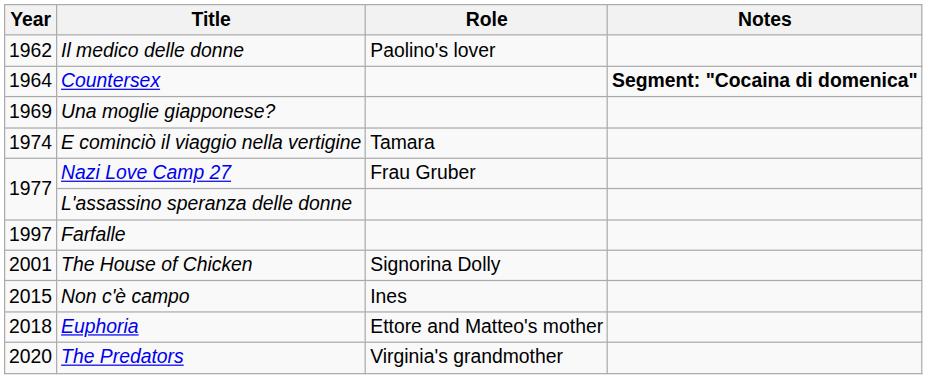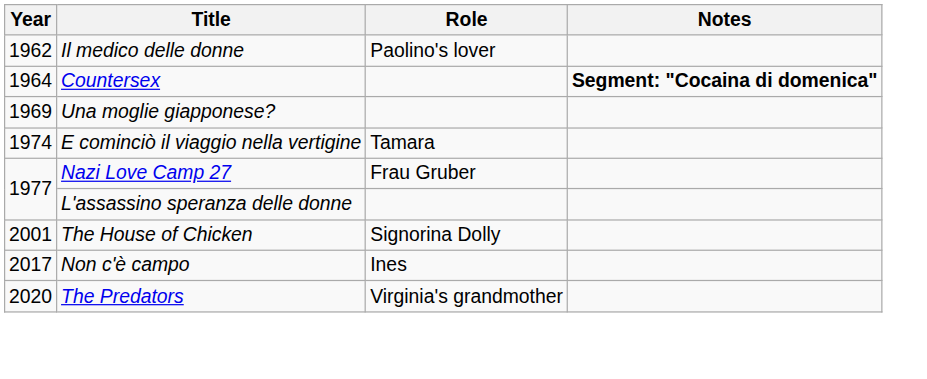 <table class="wikitable plainrowheaders sortable">
 <tr>
 <th scope="col">Year</th>
 <th scope="col">Title</th>
 <th scope="col">Role</th>
 <th scope="col">Notes</th>
 </tr>
 <tr>
 <td>1962</td>
 <td><em>Il medico delle donne</em></td>
 <td>Paolino's lover</td>
 <td></td>
 </tr>
 <tr>
 <td>1964</td>
 <td><em><a href='#'>Countersex</a></em></td>
 <td></td>
 <td><strong>Segment: "Cocaina di domenica"</strong></td>
 </tr>
 <tr>
 <td>1969</td>
 <td><em>Una moglie giapponese?</em></td>
 <td></td>
 <td></td>
 </tr>
 <tr>
 <td>1974</td>
 <td><em>E cominciò il viaggio nella vertigine</em></td>
 <td>Tamara</td>
 <td></td>
 </tr>
 <tr>
 <td rowspan=2>1977</td>
 <td><em><a href='#'>Nazi Love Camp 27</a></em></td>
 <td>Frau Gruber</td>
 <td></td>
 </tr>
 <tr>
 <td><em>L'assassino speranza delle donne</em></td>
 <td></td>
 <td></td>
 </tr>
 <tr>
-<td>1997</td>
-<td><em>Farfalle</em></td>
-<td></td>
-<td></td>
-</tr>
-<tr>
 <td>2001</td>
 <td><em>The House of Chicken</em></td>
 <td>Signorina Dolly</td>
 <td></td>
 </tr>
 <tr>
-<td>2015</td>
+<td>2017</td>
 <td><em>Non c'è campo</em></td>
 <td>Ines</td>
-<td></td>
-</tr>
-<tr>
-<td>2018</td>
-<td><em><a href='#'>Euphoria</a></em></td>
-<td>Ettore and Matteo's mother</td>
 <td></td>
 </tr>
 <tr>
 <td>2020</td>
 <td><em><a href='#'>The Predators</a></em></td>
 <td>Virginia's grandmother</td>
 <td></td>
 </tr>
 </table>
